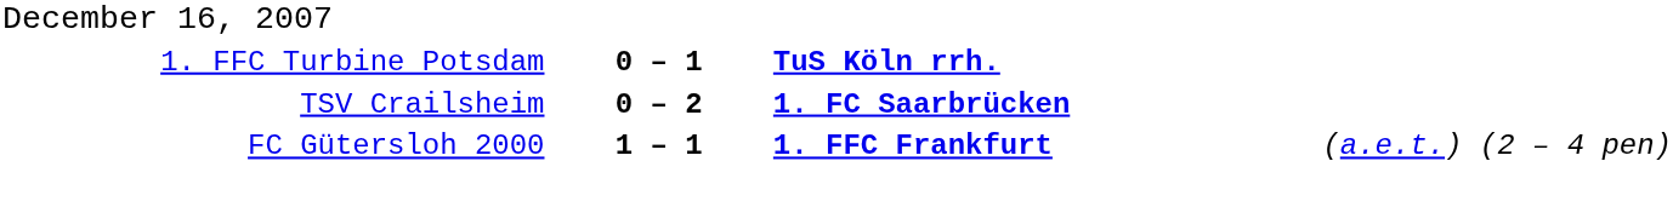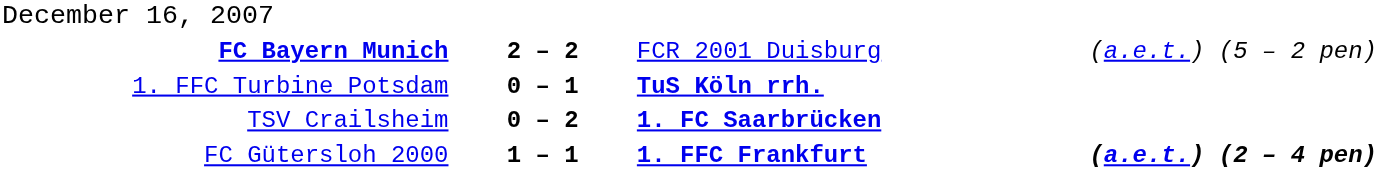 <table width=100% cellspacing=1>
 <tr>
 <th width=25%></th>
 <th width=10%></th>
 <th width=25%></th>
 <th></th>
 </tr>
 <tr>
 <td>December 16, 2007</td>
+</tr>
+<tr style=font-size:90%>
+<td align=right><strong><a href='#'>FC Bayern Munich</a></strong></td>
+<td align=center><strong>2 – 2</strong></td>
+<td><a href='#'>FCR 2001 Duisburg</a></td>
+<td><em>(<a href='#'>a.e.t.</a>) (5 – 2 pen)</em></td>
 </tr>
 <tr style=font-size:90%>
 <td align=right><a href='#'>1. FFC Turbine Potsdam</a></td>
 <td align=center><strong>0 – 1</strong></td>
 <td><strong><a href='#'>TuS Köln rrh.</a></strong></td>
 </tr>
 <tr style=font-size:90%>
 <td align=right><a href='#'>TSV Crailsheim</a></td>
 <td align=center><strong>0 – 2</strong></td>
 <td><strong><a href='#'>1. FC Saarbrücken</a></strong></td>
 </tr>
 <tr style=font-size:90%>
 <td align=right><a href='#'>FC Gütersloh 2000</a></td>
 <td align=center><strong>1 – 1</strong></td>
 <td><strong><a href='#'>1. FFC Frankfurt</a></strong></td>
-<td><em>(<a href='#'>a.e.t.</a>) (2 – 4 pen)</em></td>
+<td><strong><em>(<a href='#'>a.e.t.</a>) (2 – 4 pen)</em></strong></td>
 </tr>
 </table>
